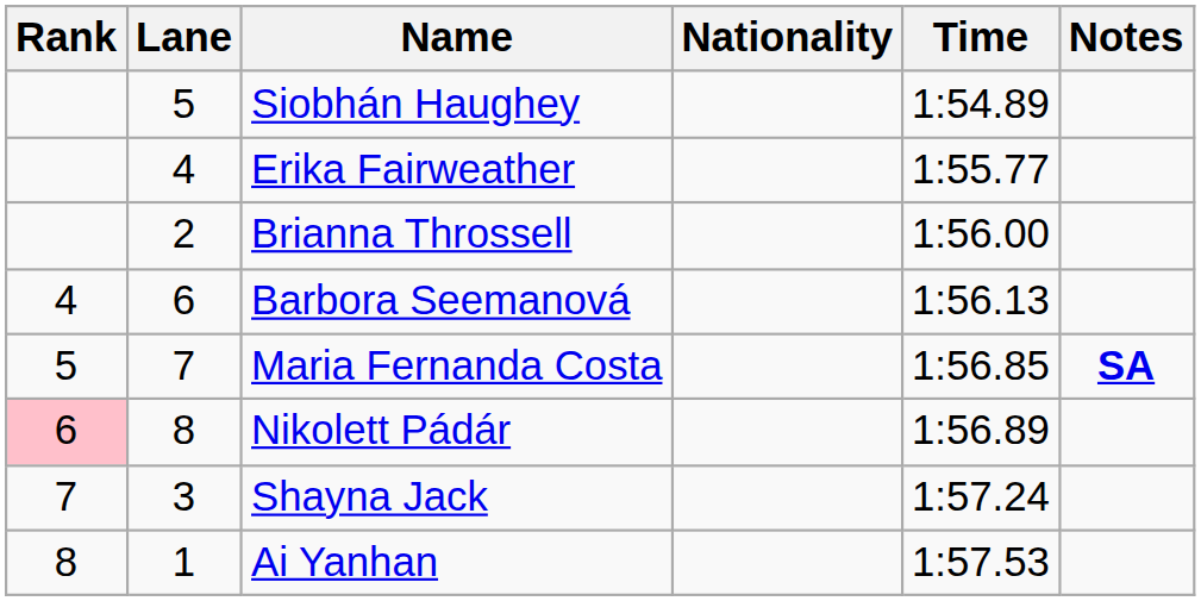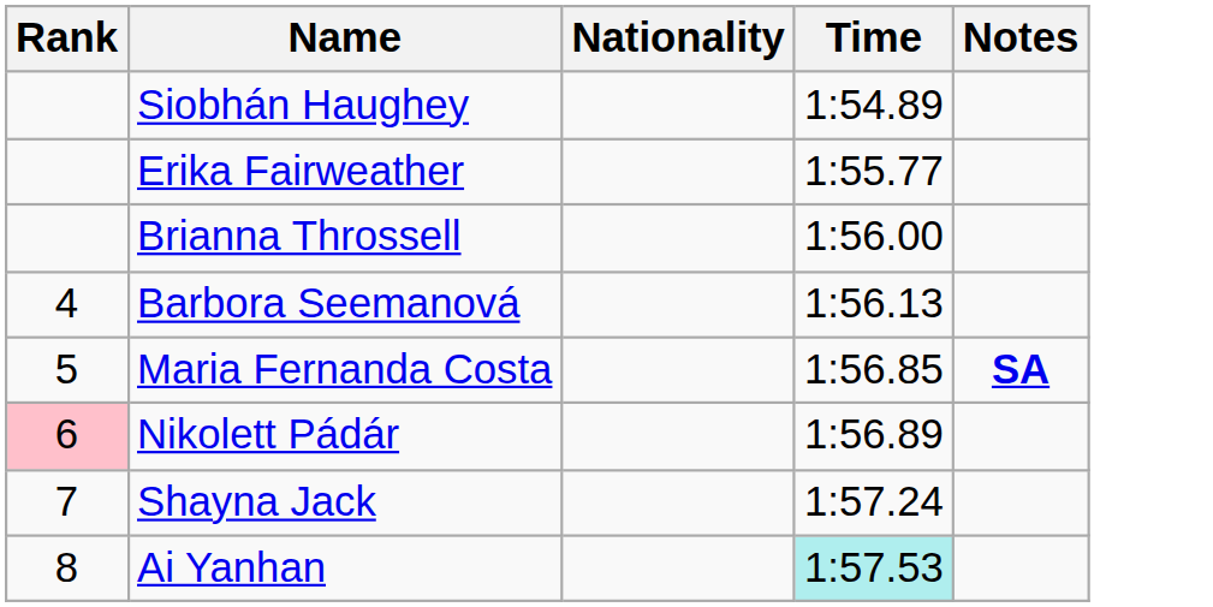 <table class="wikitable sortable" style="text-align:center">
 <tr>
 <th>Rank</th>
-<th>Lane</th>
 <th>Name</th>
 <th>Nationality</th>
 <th>Time</th>
 <th>Notes</th>
 </tr>
 <tr>
 <td></td>
-<td>5</td>
 <td align=left><a href='#'>Siobhán Haughey</a></td>
 <td align=left></td>
 <td>1:54.89</td>
 <td></td>
 </tr>
 <tr>
 <td></td>
-<td>4</td>
 <td align=left><a href='#'>Erika Fairweather</a></td>
 <td align=left></td>
 <td>1:55.77</td>
 <td></td>
 </tr>
 <tr>
 <td></td>
-<td>2</td>
 <td align=left><a href='#'>Brianna Throssell</a></td>
 <td align=left></td>
 <td>1:56.00</td>
 <td></td>
 </tr>
 <tr>
 <td>4</td>
-<td>6</td>
 <td align=left><a href='#'>Barbora Seemanová</a></td>
 <td align=left></td>
 <td>1:56.13</td>
 <td></td>
 </tr>
 <tr>
 <td>5</td>
-<td>7</td>
 <td align=left><a href='#'>Maria Fernanda Costa</a></td>
 <td align=left></td>
 <td>1:56.85</td>
 <td><strong><a href='#'>SA</a></strong></td>
 </tr>
 <tr>
 <td style="background: pink;">6</td>
-<td>8</td>
 <td align=left><a href='#'>Nikolett Pádár</a></td>
 <td align=left></td>
 <td>1:56.89</td>
 <td></td>
 </tr>
 <tr>
 <td>7</td>
-<td>3</td>
 <td align=left><a href='#'>Shayna Jack</a></td>
 <td align=left></td>
 <td>1:57.24</td>
 <td></td>
 </tr>
 <tr>
 <td>8</td>
-<td>1</td>
 <td align=left><a href='#'>Ai Yanhan</a></td>
 <td align=left></td>
-<td>1:57.53</td>
+<td style="background: paleturquoise;">1:57.53</td>
 <td></td>
 </tr>
 </table>
